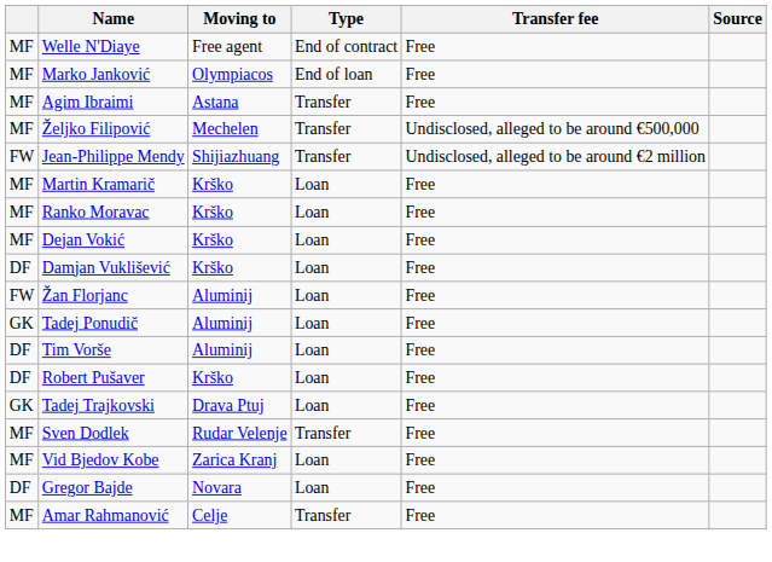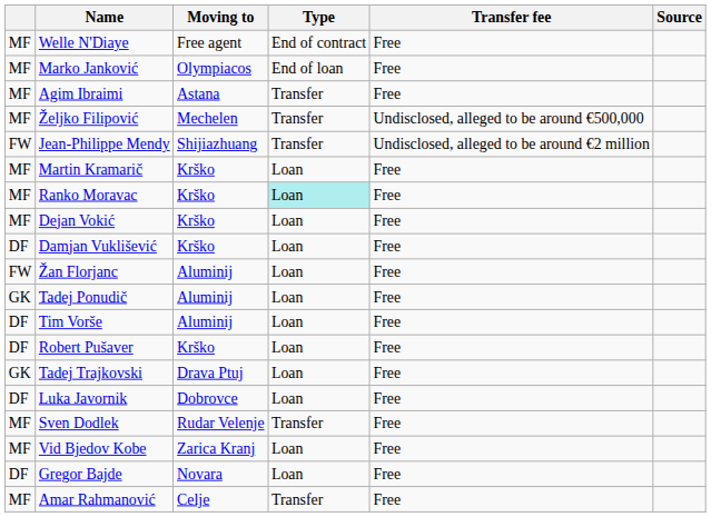 <table class="wikitable sortable" style="font-size:95%;">
 <tr>
 <th></th>
 <th>Name</th>
 <th>Moving to</th>
 <th>Type</th>
 <th>Transfer fee</th>
 <th>Source</th>
 </tr>
 <tr>
 <td>MF</td>
 <td> <a href='#'>Welle N'Diaye</a></td>
 <td>Free agent</td>
 <td>End of contract</td>
 <td>Free</td>
 <td></td>
 </tr>
 <tr>
 <td>MF</td>
 <td> <a href='#'>Marko Janković</a></td>
 <td> <a href='#'>Olympiacos</a></td>
 <td>End of loan</td>
 <td>Free</td>
 <td></td>
 </tr>
 <tr>
 <td>MF</td>
 <td> <a href='#'>Agim Ibraimi</a></td>
 <td> <a href='#'>Astana</a></td>
 <td>Transfer</td>
 <td>Free</td>
 <td></td>
 </tr>
 <tr>
 <td>MF</td>
 <td> <a href='#'>Željko Filipović</a></td>
 <td> <a href='#'>Mechelen</a></td>
 <td>Transfer</td>
 <td>Undisclosed, alleged to be around €500,000</td>
 <td></td>
 </tr>
 <tr>
 <td>FW</td>
 <td> <a href='#'>Jean-Philippe Mendy</a></td>
 <td> <a href='#'>Shijiazhuang</a></td>
 <td>Transfer</td>
 <td>Undisclosed,  alleged to be around €2 million</td>
 <td></td>
 </tr>
 <tr>
 <td>MF</td>
 <td> <a href='#'>Martin Kramarič</a></td>
 <td><a href='#'>Krško</a></td>
 <td>Loan</td>
 <td>Free</td>
 <td></td>
 </tr>
 <tr>
 <td>MF</td>
 <td> <a href='#'>Ranko Moravac</a></td>
 <td><a href='#'>Krško</a></td>
-<td>Loan</td>
+<td style="background: paleturquoise;">Loan</td>
 <td>Free</td>
 <td></td>
 </tr>
 <tr>
 <td>MF</td>
 <td> <a href='#'>Dejan Vokić</a></td>
 <td><a href='#'>Krško</a></td>
 <td>Loan</td>
 <td>Free</td>
 <td></td>
 </tr>
 <tr>
 <td>DF</td>
 <td> <a href='#'>Damjan Vuklišević</a></td>
 <td><a href='#'>Krško</a></td>
 <td>Loan</td>
 <td>Free</td>
 <td></td>
 </tr>
 <tr>
 <td>FW</td>
 <td> <a href='#'>Žan Florjanc</a></td>
 <td><a href='#'>Aluminij</a></td>
 <td>Loan</td>
 <td>Free</td>
 <td></td>
 </tr>
 <tr>
 <td>GK</td>
 <td> <a href='#'>Tadej Ponudič</a></td>
 <td><a href='#'>Aluminij</a></td>
 <td>Loan</td>
 <td>Free</td>
 <td></td>
 </tr>
 <tr>
 <td>DF</td>
 <td> <a href='#'>Tim Vorše</a></td>
 <td><a href='#'>Aluminij</a></td>
 <td>Loan</td>
 <td>Free</td>
 <td></td>
 </tr>
 <tr>
 <td>DF</td>
 <td> <a href='#'>Robert Pušaver</a></td>
 <td><a href='#'>Krško</a></td>
 <td>Loan</td>
 <td>Free</td>
 <td></td>
 </tr>
 <tr>
 <td>GK</td>
 <td> <a href='#'>Tadej Trajkovski</a></td>
 <td><a href='#'>Drava Ptuj</a></td>
 <td>Loan</td>
 <td>Free</td>
 <td></td>
 </tr>
 <tr>
+<td>DF</td>
+<td> <a href='#'>Luka Javornik</a></td>
+<td><a href='#'>Dobrovce</a></td>
+<td>Loan</td>
+<td>Free</td>
+<td></td>
+</tr>
+<tr>
 <td>MF</td>
 <td> <a href='#'>Sven Dodlek</a></td>
 <td><a href='#'>Rudar Velenje</a></td>
 <td>Transfer</td>
 <td>Free</td>
 <td></td>
 </tr>
 <tr>
 <td>MF</td>
 <td> <a href='#'>Vid Bjedov Kobe</a></td>
 <td><a href='#'>Zarica Kranj</a></td>
 <td>Loan</td>
 <td>Free</td>
 <td></td>
 </tr>
 <tr>
 <td>DF</td>
 <td> <a href='#'>Gregor Bajde</a></td>
 <td> <a href='#'>Novara</a></td>
 <td>Loan</td>
 <td>Free</td>
 <td></td>
 </tr>
 <tr>
 <td>MF</td>
 <td> <a href='#'>Amar Rahmanović</a></td>
 <td><a href='#'>Celje</a></td>
 <td>Transfer</td>
 <td>Free</td>
 <td></td>
 </tr>
 </table>
